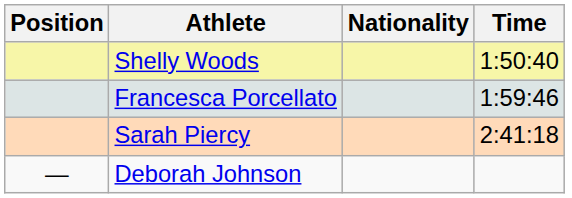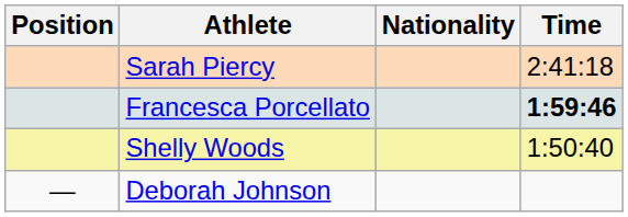 <table class="wikitable sortable">
 <tr>
 <th>Position</th>
 <th>Athlete</th>
 <th>Nationality</th>
 <th>Time</th>
 </tr>
+<tr bgcolor="#FFDAB9">
+<td align=center></td>
+<td><a href='#'>Sarah Piercy</a></td>
+<td></td>
+<td>2:41:18</td>
+</tr>
+<tr bgcolor="#DCE5E5">
+<td align=center></td>
+<td><a href='#'>Francesca Porcellato</a></td>
+<td></td>
+<td><strong>1:59:46</strong></td>
+</tr>
 <tr bgcolor="#F7F6A8">
 <td align=center></td>
 <td><a href='#'>Shelly Woods</a></td>
 <td></td>
 <td>1:50:40</td>
-</tr>
-<tr bgcolor="#DCE5E5">
-<td align=center></td>
-<td><a href='#'>Francesca Porcellato</a></td>
-<td></td>
-<td>1:59:46</td>
-</tr>
-<tr bgcolor="#FFDAB9">
-<td align=center></td>
-<td><a href='#'>Sarah Piercy</a></td>
-<td></td>
-<td>2:41:18</td>
 </tr>
 <tr>
 <td align=center>—</td>
 <td><a href='#'>Deborah Johnson</a></td>
 <td></td>
 <td></td>
 </tr>
 </table>
